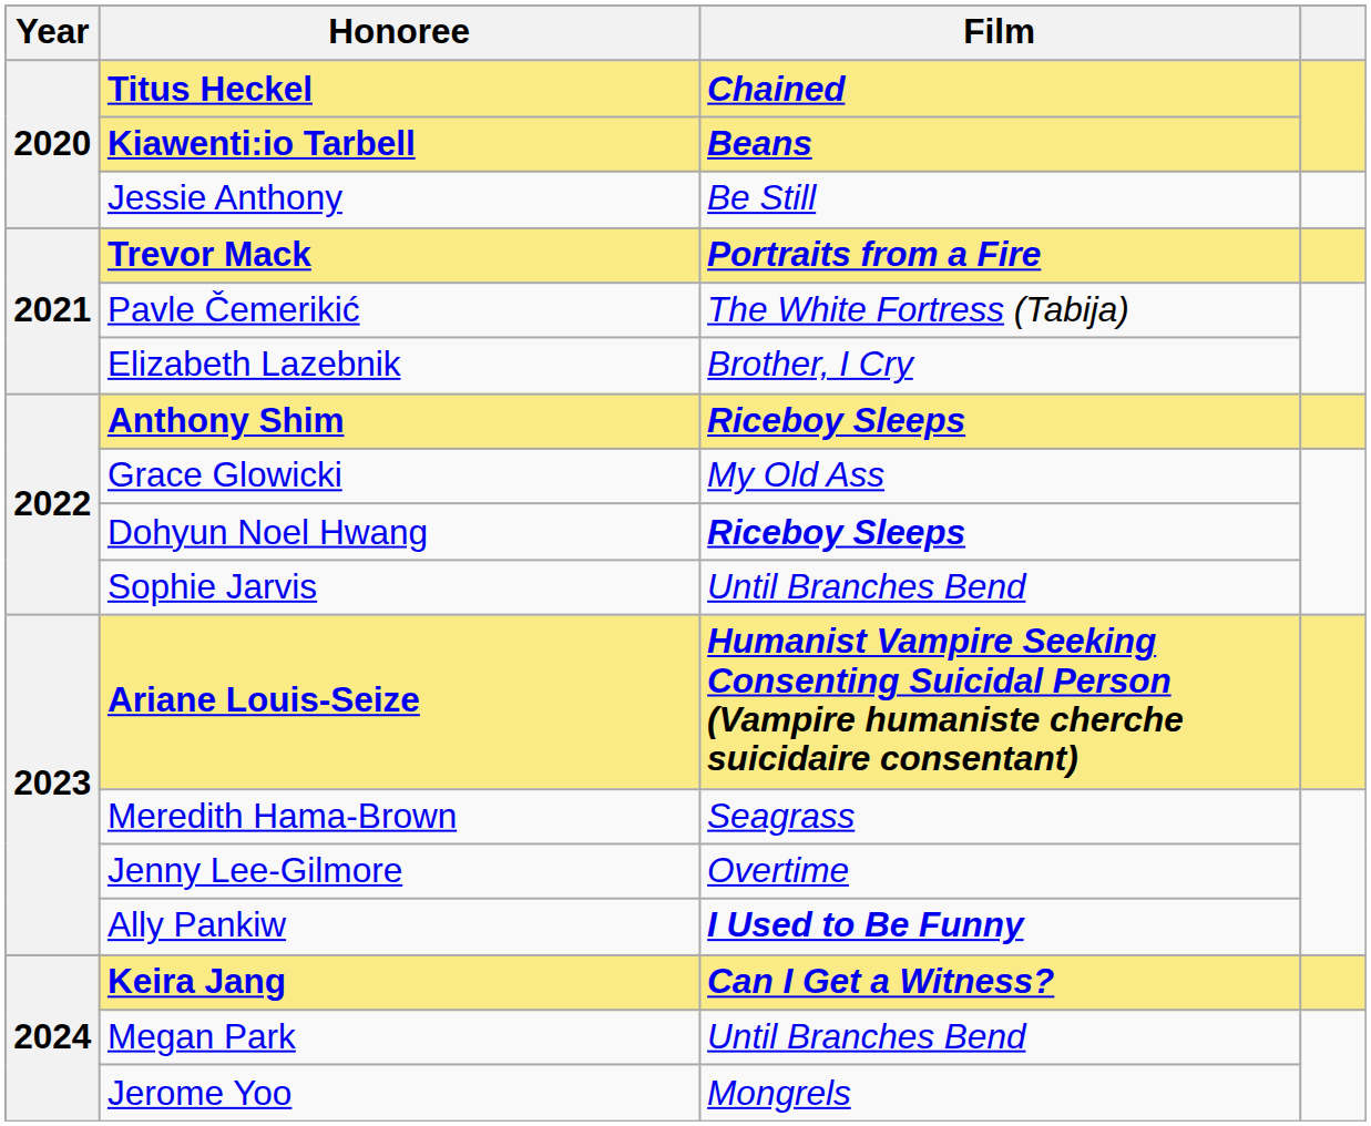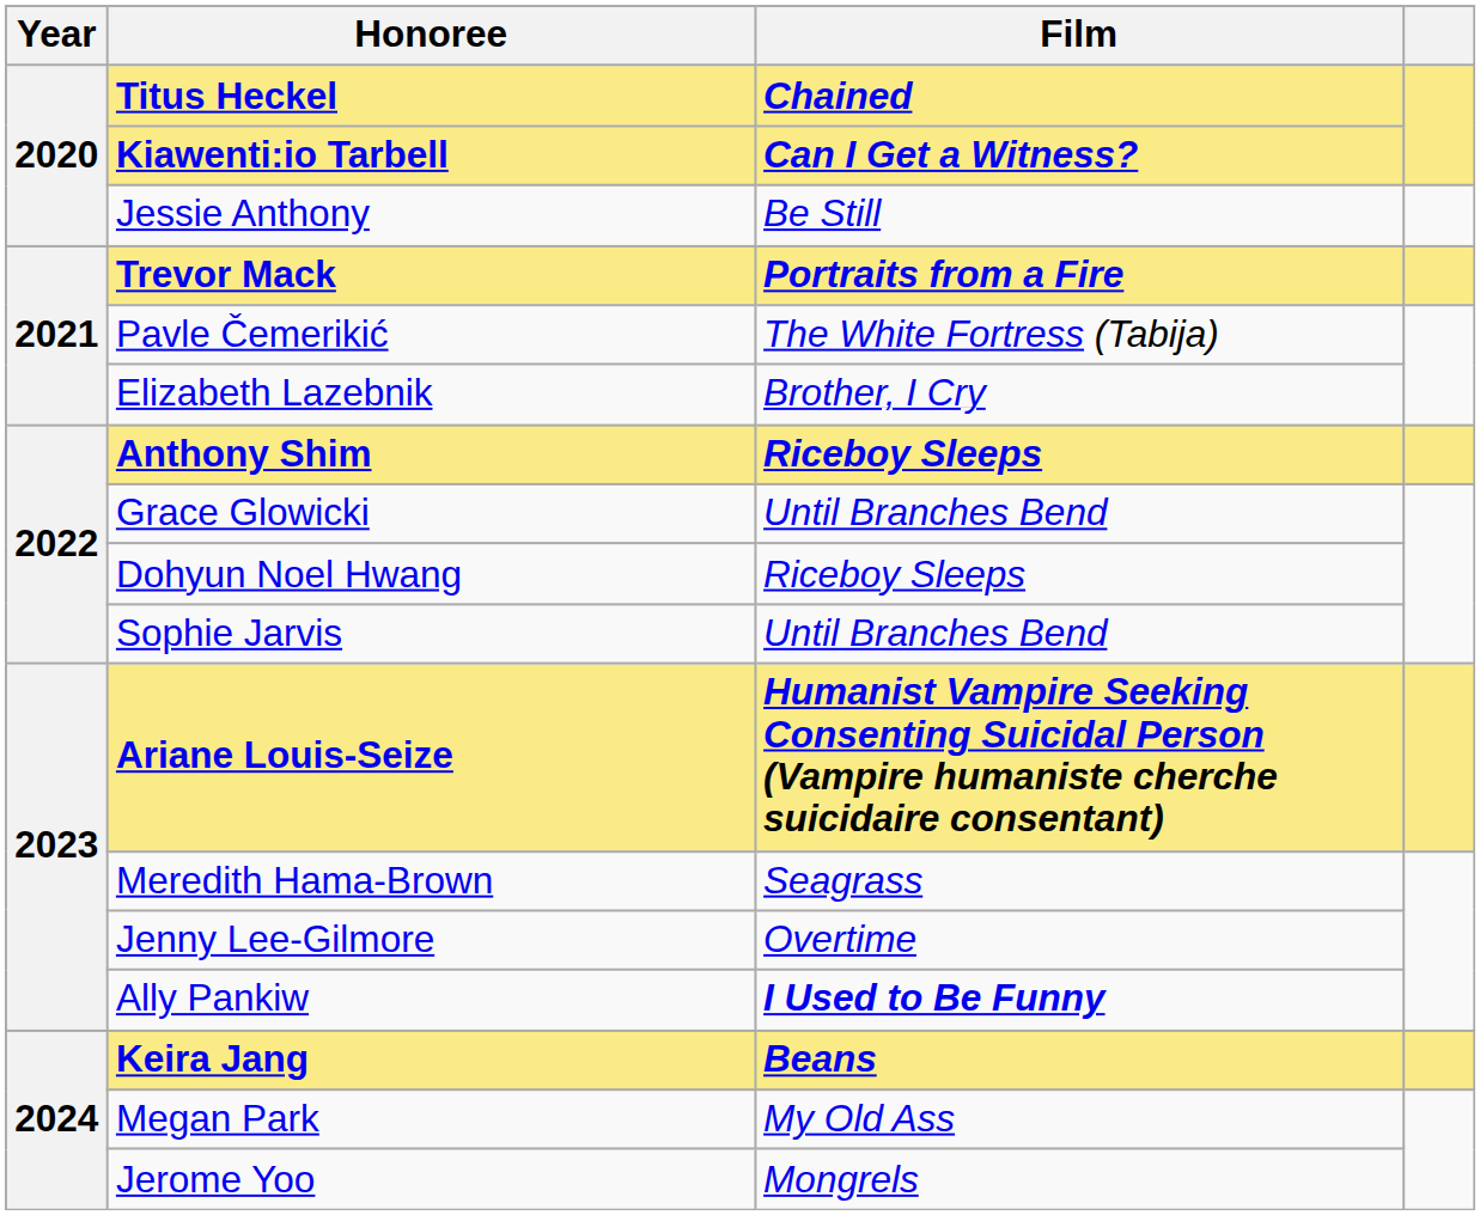 <table class="wikitable" width="100%" cellpadding="5">
 <tr>
 <th width=5%>Year</th>
 <th width=45%>Honoree</th>
 <th width=45%>Film</th>
 <th width=5%></th>
 </tr>
 <tr>
 <th scope="row" rowspan=3>2020</th>
 <td style="background:#FAEB86;"><strong><a href='#'>Titus Heckel</a></strong></td>
 <td style="background:#FAEB86;"><strong><em><a href='#'>Chained</a></em></strong></td>
 <td style="background:#FAEB86;" rowspan=2></td>
 </tr>
 <tr>
 <td style="background:#FAEB86;"><strong><a href='#'>Kiawenti:io Tarbell</a></strong></td>
-<td style="background:#FAEB86;"><strong><em><a href='#'>Beans</a></em></strong></td>
+<td style="background:#FAEB86;"><strong><em><a href='#'>Can I Get a Witness?</a></em></strong></td>
 </tr>
 <tr>
 <td><a href='#'>Jessie Anthony</a></td>
 <td><em><a href='#'>Be Still</a></em></td>
 <td></td>
 </tr>
 <tr>
 <th scope="row" rowspan=3>2021</th>
 <td style="background:#FAEB86;"><strong><a href='#'>Trevor Mack</a></strong></td>
 <td style="background:#FAEB86;"><strong><em><a href='#'>Portraits from a Fire</a></em></strong></td>
 <td style="background:#FAEB86;"></td>
 </tr>
 <tr>
 <td><a href='#'>Pavle Čemerikić</a></td>
 <td><em><a href='#'>The White Fortress</a> (Tabija)</em></td>
 <td rowspan=2></td>
 </tr>
 <tr>
 <td><a href='#'>Elizabeth Lazebnik</a></td>
 <td><em><a href='#'>Brother, I Cry</a></em></td>
 </tr>
 <tr>
 <th scope="row" rowspan=4>2022</th>
 <td style="background:#FAEB86;"><strong><a href='#'>Anthony Shim</a></strong></td>
 <td style="background:#FAEB86;"><strong><em><a href='#'>Riceboy Sleeps</a></em></strong></td>
 <td style="background:#FAEB86;"></td>
 </tr>
 <tr>
 <td><a href='#'>Grace Glowicki</a></td>
-<td><em><a href='#'>My Old Ass</a></em></td>
+<td><em><a href='#'>Until Branches Bend</a></em></td>
 <td rowspan=3></td>
 </tr>
 <tr>
 <td><a href='#'>Dohyun Noel Hwang</a></td>
-<td><strong><em><a href='#'>Riceboy Sleeps</a></em></strong></td>
+<td><em><a href='#'>Riceboy Sleeps</a></em></td>
 </tr>
 <tr>
 <td><a href='#'>Sophie Jarvis</a></td>
 <td><em><a href='#'>Until Branches Bend</a></em></td>
 </tr>
 <tr>
 <th scope="row" rowspan=4>2023</th>
 <td style="background:#FAEB86;"><strong><a href='#'>Ariane Louis-Seize</a></strong></td>
 <td style="background:#FAEB86;"><strong><em><a href='#'>Humanist Vampire Seeking Consenting Suicidal Person</a> (Vampire humaniste cherche suicidaire consentant)</em></strong></td>
 <td style="background:#FAEB86;"></td>
 </tr>
 <tr>
 <td><a href='#'>Meredith Hama-Brown</a></td>
 <td><em><a href='#'>Seagrass</a></em></td>
 <td rowspan=3></td>
 </tr>
 <tr>
 <td><a href='#'>Jenny Lee-Gilmore</a></td>
 <td><em><a href='#'>Overtime</a></em></td>
 </tr>
 <tr>
 <td><a href='#'>Ally Pankiw</a></td>
 <td><strong><em><a href='#'>I Used to Be Funny</a></em></strong></td>
 </tr>
 <tr>
 <th scope="row" rowspan=3>2024</th>
 <td style="background:#FAEB86;"><strong><a href='#'>Keira Jang</a></strong></td>
-<td style="background:#FAEB86;"><strong><em><a href='#'>Can I Get a Witness?</a></em></strong></td>
+<td style="background:#FAEB86;"><strong><em><a href='#'>Beans</a></em></strong></td>
 <td style="background:#FAEB86;"></td>
 </tr>
 <tr>
 <td><a href='#'>Megan Park</a></td>
-<td><em><a href='#'>Until Branches Bend</a></em></td>
+<td><em><a href='#'>My Old Ass</a></em></td>
 <td rowspan=2></td>
 </tr>
 <tr>
 <td><a href='#'>Jerome Yoo</a></td>
 <td><em><a href='#'>Mongrels</a></em></td>
 </tr>
 </table>
